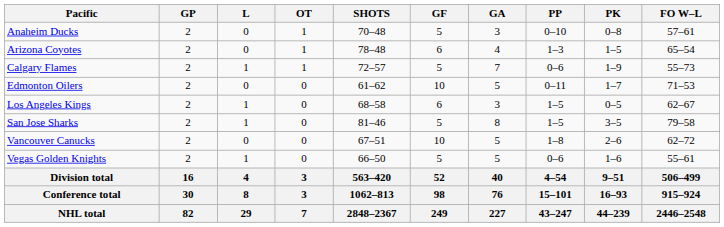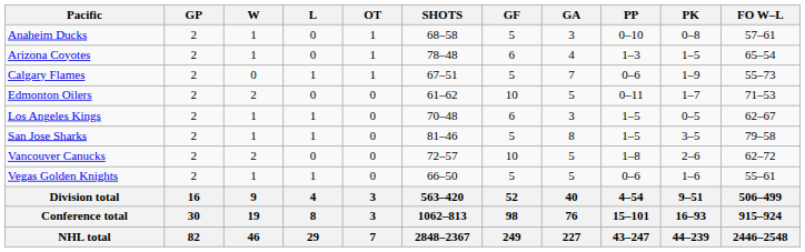 <table class="wikitable" style="text-align:center; width:65em; font-size:85%;">
 <tr>
 <th width="20%">Pacific</th>
 <th width="7.5%">GP</th>
+<th width="7.5%">W</th>
 <th width="7.5%">L</th>
 <th width="7.5%">OT</th>
 <th width="10%">SHOTS</th>
 <th width="7.5%">GF</th>
 <th width="7.5%">GA</th>
 <th width="7.5%">PP</th>
 <th width="7.5%">PK</th>
 <th width="10%">FO W–L</th>
 </tr>
 <tr>
 <td align=left><a href='#'>Anaheim Ducks</a></td>
 <td>2</td>
+<td>1</td>
 <td>0</td>
 <td>1</td>
-<td>70–48</td>
+<td>68–58</td>
 <td>5</td>
 <td>3</td>
 <td>0–10</td>
 <td>0–8</td>
 <td>57–61</td>
 </tr>
 <tr>
 <td align=left><a href='#'>Arizona Coyotes</a></td>
 <td>2</td>
+<td>1</td>
 <td>0</td>
 <td>1</td>
 <td>78–48</td>
 <td>6</td>
 <td>4</td>
 <td>1–3</td>
 <td>1–5</td>
 <td>65–54</td>
 </tr>
 <tr>
 <td align=left><a href='#'>Calgary Flames</a></td>
 <td>2</td>
+<td>0</td>
 <td>1</td>
 <td>1</td>
-<td>72–57</td>
+<td>67–51</td>
 <td>5</td>
 <td>7</td>
 <td>0–6</td>
 <td>1–9</td>
 <td>55–73</td>
 </tr>
 <tr>
 <td align=left><a href='#'>Edmonton Oilers</a></td>
+<td>2</td>
 <td>2</td>
 <td>0</td>
 <td>0</td>
 <td>61–62</td>
 <td>10</td>
 <td>5</td>
 <td>0–11</td>
 <td>1–7</td>
 <td>71–53</td>
 </tr>
 <tr>
 <td align=left><a href='#'>Los Angeles Kings</a></td>
 <td>2</td>
 <td>1</td>
+<td>1</td>
 <td>0</td>
-<td>68–58</td>
+<td>70–48</td>
 <td>6</td>
 <td>3</td>
 <td>1–5</td>
 <td>0–5</td>
 <td>62–67</td>
 </tr>
 <tr>
 <td align=left><a href='#'>San Jose Sharks</a></td>
 <td>2</td>
+<td>1</td>
 <td>1</td>
 <td>0</td>
 <td>81–46</td>
 <td>5</td>
 <td>8</td>
 <td>1–5</td>
 <td>3–5</td>
 <td>79–58</td>
 </tr>
 <tr>
 <td align=left><a href='#'>Vancouver Canucks</a></td>
 <td>2</td>
+<td>2</td>
 <td>0</td>
 <td>0</td>
-<td>67–51</td>
+<td>72–57</td>
 <td>10</td>
 <td>5</td>
 <td>1–8</td>
 <td>2–6</td>
 <td>62–72</td>
 </tr>
 <tr>
 <td align=left><a href='#'>Vegas Golden Knights</a></td>
 <td>2</td>
+<td>1</td>
 <td>1</td>
 <td>0</td>
 <td>66–50</td>
 <td>5</td>
 <td>5</td>
 <td>0–6</td>
 <td>1–6</td>
 <td>55–61</td>
 </tr>
 <tr>
 <th>Division total</th>
 <th>16</th>
+<th>9</th>
 <th>4</th>
 <th>3</th>
 <th>563–420</th>
 <th>52</th>
 <th>40</th>
 <th>4–54</th>
 <th>9–51</th>
 <th>506–499</th>
 </tr>
 <tr>
 <th>Conference total</th>
 <th>30</th>
+<th>19</th>
 <th>8</th>
 <th>3</th>
 <th>1062–813</th>
 <th>98</th>
 <th>76</th>
 <th>15–101</th>
 <th>16–93</th>
 <th>915–924</th>
 </tr>
 <tr>
 <th>NHL total</th>
 <th>82</th>
+<th>46</th>
 <th>29</th>
 <th>7</th>
 <th>2848–2367</th>
 <th>249</th>
 <th>227</th>
 <th>43–247</th>
 <th>44–239</th>
 <th>2446–2548</th>
 </tr>
 </table>
